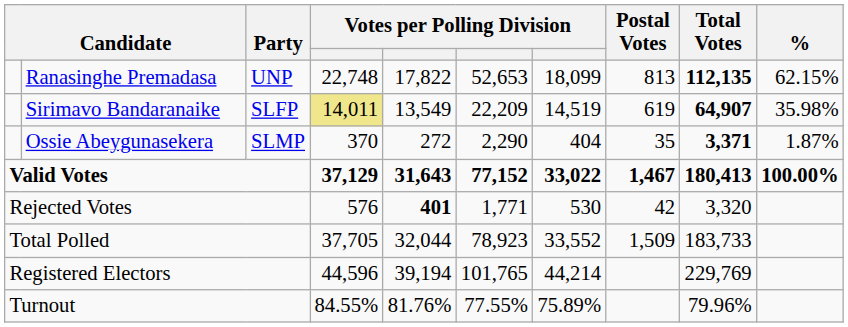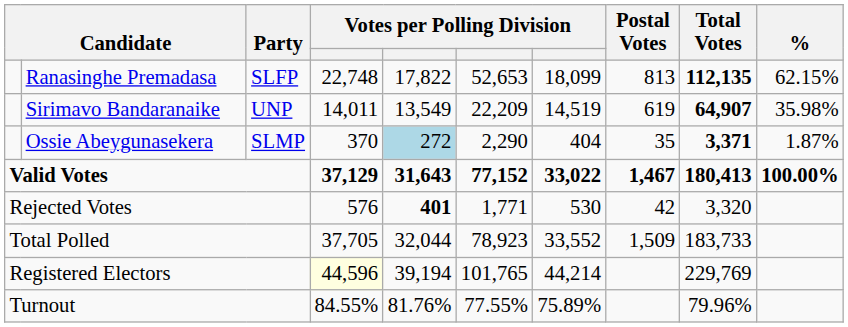 <table class="wikitable" border="1" style="text-align:right;">
 <tr>
 <th align=left valign=bottom rowspan=2 colspan=2 width="180">Candidate</th>
 <th align=left valign=bottom rowspan=2 width="40">Party</th>
 <th colspan=4>Votes per Polling Division</th>
 <th align=center valign=bottom rowspan=2 width="50">Postal<br>Votes</th>
 <th align=center valign=bottom rowspan=2 width="50">Total Votes</th>
 <th align=center valign=bottom rowspan=2 width="50">%</th>
 </tr>
 <tr>
 <th></th>
 <th></th>
 <th></th>
 <th></th>
 </tr>
 <tr>
 <td bgcolor=> </td>
 <td align=left><a href='#'>Ranasinghe Premadasa</a></td>
-<td align=left><a href='#'>UNP</a></td>
+<td align=left><a href='#'>SLFP</a></td>
 <td>22,748</td>
 <td>17,822</td>
 <td>52,653</td>
 <td>18,099</td>
 <td>813</td>
 <td><strong>112,135</strong></td>
 <td>62.15%</td>
 </tr>
 <tr>
 <td bgcolor=> </td>
 <td align=left><a href='#'>Sirimavo Bandaranaike</a></td>
-<td align=left><a href='#'>SLFP</a></td>
-<td style="background: khaki;">14,011</td>
+<td align=left><a href='#'>UNP</a></td>
+<td>14,011</td>
 <td>13,549</td>
 <td>22,209</td>
 <td>14,519</td>
 <td>619</td>
 <td><strong>64,907</strong></td>
 <td>35.98%</td>
 </tr>
 <tr>
 <td bgcolor=> </td>
 <td align=left><a href='#'>Ossie Abeygunasekera</a></td>
 <td align=left><a href='#'>SLMP</a></td>
 <td>370</td>
-<td>272</td>
+<td style="background: lightblue;">272</td>
 <td>2,290</td>
 <td>404</td>
 <td>35</td>
 <td><strong>3,371</strong></td>
 <td>1.87%</td>
 </tr>
 <tr>
 <td align=left colspan=3><strong>Valid Votes</strong></td>
 <td><strong>37,129</strong></td>
 <td><strong>31,643</strong></td>
 <td><strong>77,152</strong></td>
 <td><strong>33,022</strong></td>
 <td><strong>1,467</strong></td>
 <td><strong>180,413</strong></td>
 <td><strong>100.00%</strong></td>
 </tr>
 <tr>
 <td align=left colspan=3>Rejected Votes</td>
 <td>576</td>
 <td><strong>401</strong></td>
 <td>1,771</td>
 <td>530</td>
 <td>42</td>
 <td>3,320</td>
 <td></td>
 </tr>
 <tr>
 <td align=left colspan=3>Total Polled</td>
 <td>37,705</td>
 <td>32,044</td>
 <td>78,923</td>
 <td>33,552</td>
 <td>1,509</td>
 <td>183,733</td>
 <td></td>
 </tr>
 <tr>
 <td align=left colspan=3>Registered Electors</td>
-<td>44,596</td>
+<td style="background: lightyellow;">44,596</td>
 <td>39,194</td>
 <td>101,765</td>
 <td>44,214</td>
 <td></td>
 <td>229,769</td>
 <td></td>
 </tr>
 <tr>
 <td align=left colspan=3>Turnout</td>
 <td>84.55%</td>
 <td>81.76%</td>
 <td>77.55%</td>
 <td>75.89%</td>
 <td></td>
 <td>79.96%</td>
 <td></td>
 </tr>
 </table>
